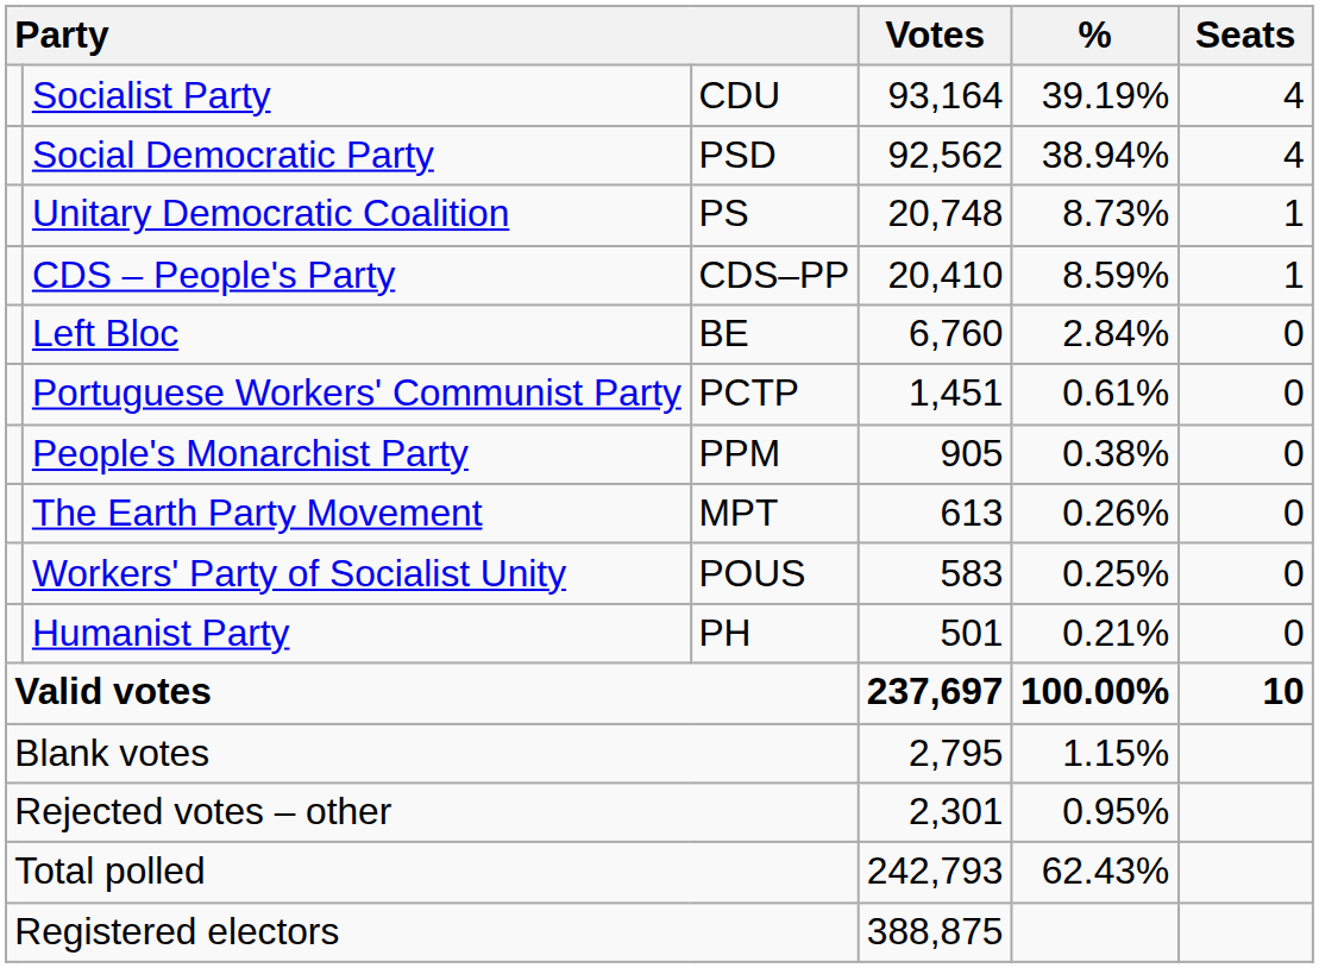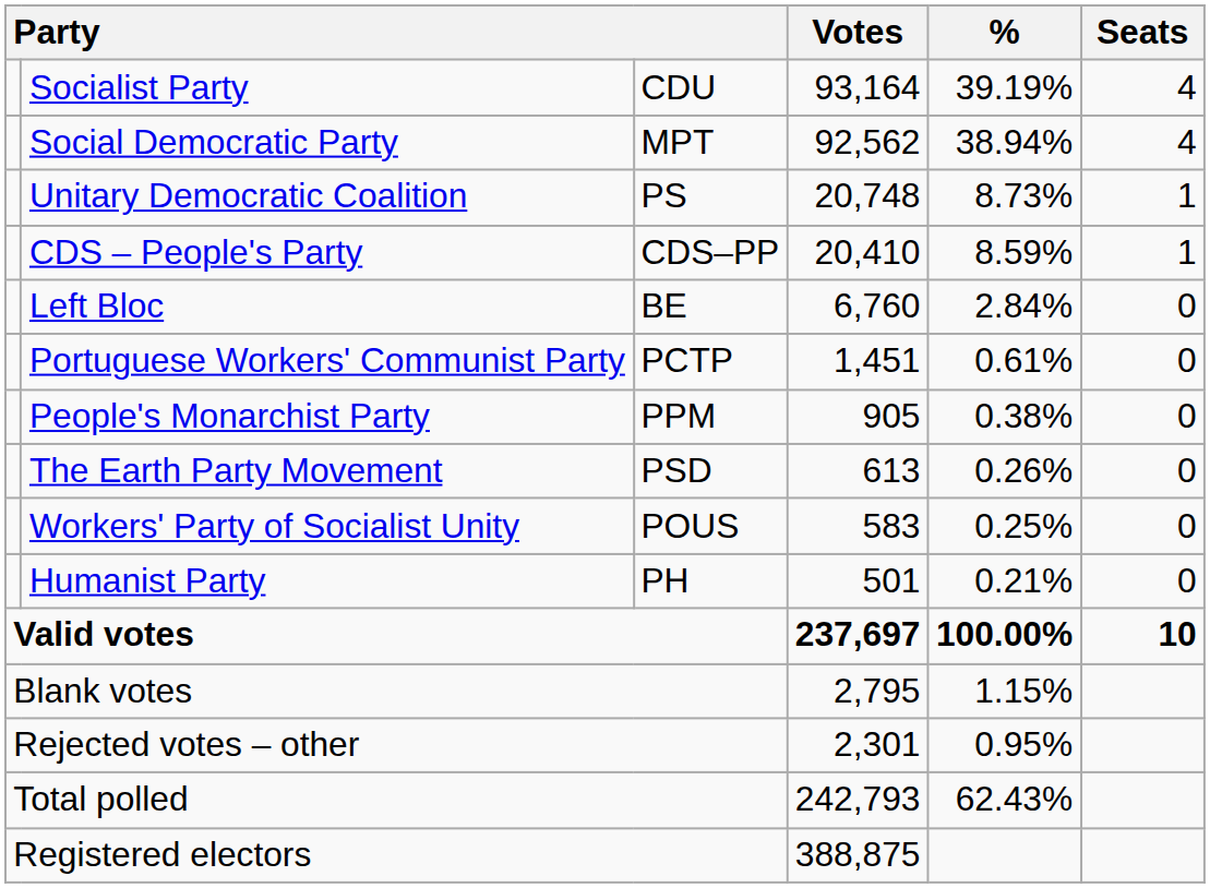 <table class="wikitable" border="1" style="text-align:right;">
 <tr>
 <th style="text-align:left;" colspan=3>Party</th>
 <th align=center width="50">Votes</th>
 <th align=center width="50">%</th>
 <th align=center width="50">Seats</th>
 </tr>
 <tr>
 <td></td>
 <td align=left><a href='#'>Socialist Party</a></td>
 <td align=left>CDU</td>
 <td>93,164</td>
 <td>39.19%</td>
 <td>4</td>
 </tr>
 <tr>
 <td></td>
 <td align=left><a href='#'>Social Democratic Party</a></td>
-<td align=left>PSD</td>
+<td align=left>MPT</td>
 <td>92,562</td>
 <td>38.94%</td>
 <td>4</td>
 </tr>
 <tr>
 <td></td>
 <td align=left style="white-space: nowrap;"><a href='#'>Unitary Democratic Coalition</a></td>
 <td align=left>PS</td>
 <td>20,748</td>
 <td>8.73%</td>
 <td>1</td>
 </tr>
 <tr>
 <td></td>
 <td align=left><a href='#'>CDS – People's Party</a></td>
 <td align=left style="white-space: nowrap;">CDS–PP</td>
 <td>20,410</td>
 <td>8.59%</td>
 <td>1</td>
 </tr>
 <tr>
 <td></td>
 <td align=left><a href='#'>Left Bloc</a></td>
 <td align=left>BE</td>
 <td>6,760</td>
 <td>2.84%</td>
 <td>0</td>
 </tr>
 <tr>
 <td></td>
 <td align=left><a href='#'>Portuguese Workers' Communist Party</a></td>
 <td align=left>PCTP</td>
 <td>1,451</td>
 <td>0.61%</td>
 <td>0</td>
 </tr>
 <tr>
 <td></td>
 <td align=left><a href='#'>People's Monarchist Party</a></td>
 <td align=left>PPM</td>
 <td>905</td>
 <td>0.38%</td>
 <td>0</td>
 </tr>
 <tr>
 <td></td>
 <td align=left><a href='#'>The Earth Party Movement</a></td>
-<td align=left>MPT</td>
+<td align=left>PSD</td>
 <td>613</td>
 <td>0.26%</td>
 <td>0</td>
 </tr>
 <tr>
 <td></td>
 <td align=left><a href='#'>Workers' Party of Socialist Unity</a></td>
 <td align=left>POUS</td>
 <td>583</td>
 <td>0.25%</td>
 <td>0</td>
 </tr>
 <tr>
 <td></td>
 <td align=left><a href='#'>Humanist Party</a></td>
 <td align=left>PH</td>
 <td>501</td>
 <td>0.21%</td>
 <td>0</td>
 </tr>
 <tr style="font-weight:bold">
 <td align=left colspan=3>Valid votes</td>
 <td>237,697</td>
 <td>100.00%</td>
 <td>10</td>
 </tr>
 <tr>
 <td align=left colspan=3>Blank votes</td>
 <td>2,795</td>
 <td>1.15%</td>
 <td></td>
 </tr>
 <tr>
 <td align=left colspan=3>Rejected votes – other</td>
 <td>2,301</td>
 <td>0.95%</td>
 <td></td>
 </tr>
 <tr>
 <td align=left colspan=3>Total polled</td>
 <td>242,793</td>
 <td>62.43%</td>
 <td></td>
 </tr>
 <tr>
 <td align=left colspan=3>Registered electors</td>
 <td>388,875</td>
 <td></td>
 <td></td>
 </tr>
 </table>
